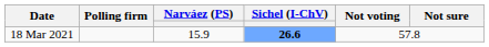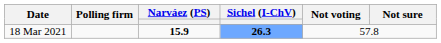 <table class="wikitable sortable mw-collapsible mw-collapsed" style=text-align:center;font-size:90%;line-height:12px>
 <tr>
 <th rowspan="2" width=80px>Date</th>
 <th rowspan="2" width=80px>Polling firm</th>
 <th width=100px><a href='#'>Narváez</a> (<a href='#'>PS</a>)</th>
 <th width=100px><a href='#'>Sichel</a> (<a href='#'>I-ChV</a>)</th>
 <th rowspan="2" width=80px>Not voting</th>
 <th rowspan="2" width=80px>Not sure</th>
 </tr>
 <tr>
 <th style=background:></th>
 <th style=background:></th>
 </tr>
 <tr>
 <td>18 Mar 2021</td>
 <td></td>
-<td>15.9</td>
-<td style="background:#6DA8FF;"><strong>26.6</strong></td>
+<td><strong>15.9</strong></td>
+<td style="background:#6DA8FF;"><strong>26.3</strong></td>
 <td colspan="2">57.8</td>
 </tr>
 </table>
